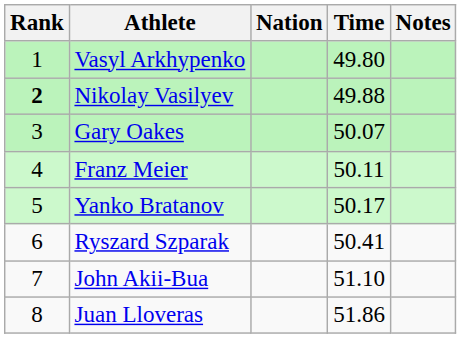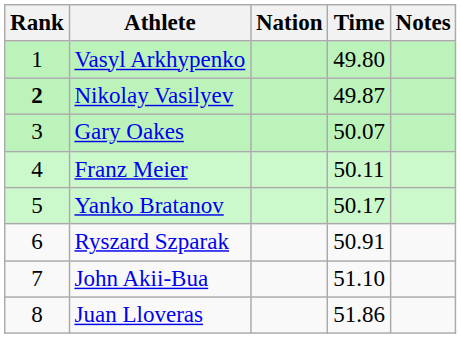 <table class="wikitable sortable" style="text-align:center">
 <tr>
 <th>Rank</th>
 <th>Athlete</th>
 <th>Nation</th>
 <th>Time</th>
 <th>Notes</th>
 </tr>
 <tr style="background:#bbf3bb;">
 <td>1</td>
 <td align=left><a href='#'>Vasyl Arkhypenko</a></td>
 <td align=left></td>
 <td>49.80</td>
 <td></td>
 </tr>
 <tr style="background:#bbf3bb;">
 <td><strong>2</strong></td>
 <td align=left><a href='#'>Nikolay Vasilyev</a></td>
 <td align=left></td>
-<td>49.88</td>
+<td>49.87</td>
 <td></td>
 </tr>
 <tr style="background:#bbf3bb;">
 <td>3</td>
 <td align=left><a href='#'>Gary Oakes</a></td>
 <td align=left></td>
 <td>50.07</td>
 <td></td>
 </tr>
 <tr style="background:#ccf9cc;">
 <td>4</td>
 <td align=left><a href='#'>Franz Meier</a></td>
 <td align="left"></td>
 <td>50.11</td>
 <td></td>
 </tr>
 <tr style="background:#ccf9cc;">
 <td>5</td>
 <td align=left><a href='#'>Yanko Bratanov</a></td>
 <td align=left></td>
 <td>50.17</td>
 <td></td>
 </tr>
 <tr>
 <td>6</td>
 <td align=left><a href='#'>Ryszard Szparak</a></td>
 <td align=left></td>
-<td>50.41</td>
+<td>50.91</td>
 <td></td>
 </tr>
 <tr>
 <td>7</td>
 <td align=left><a href='#'>John Akii-Bua</a></td>
 <td align=left></td>
 <td>51.10</td>
 <td></td>
 </tr>
 <tr>
 <td>8</td>
 <td align=left><a href='#'>Juan Lloveras</a></td>
 <td align=left></td>
 <td>51.86</td>
 <td></td>
 </tr>
 </table>
